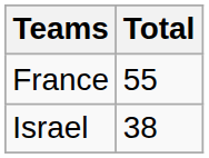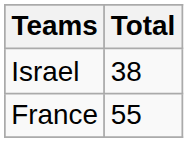 <table class="wikitable">
 <tr>
 <th>Teams</th>
 <th>Total</th>
 </tr>
 <tr>
+<td>Israel</td>
+<td>38</td>
+</tr>
+<tr>
 <td>France</td>
 <td>55</td>
 </tr>
-<tr>
-<td>Israel</td>
-<td>38</td>
-</tr>
 </table>
